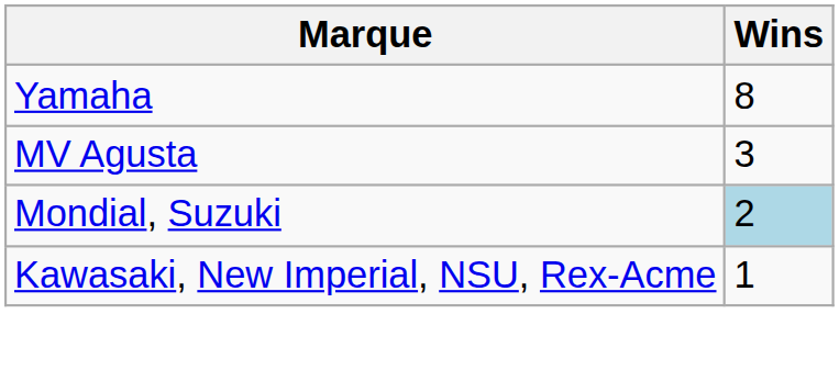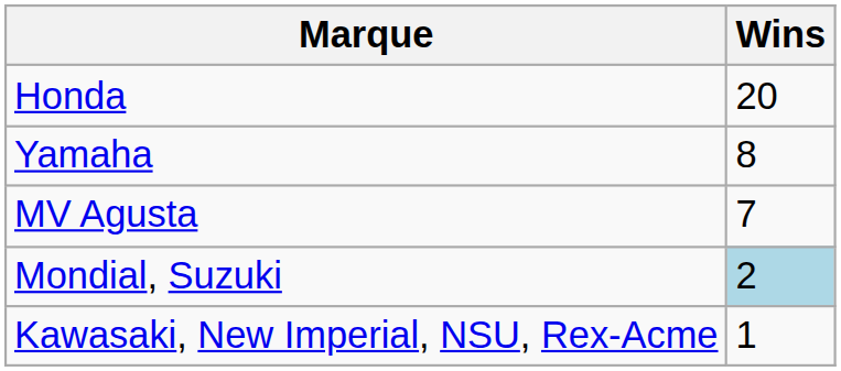 <table class="wikitable">
 <tr>
 <th>Marque</th>
 <th>Wins</th>
+</tr>
+<tr>
+<td><a href='#'>Honda</a></td>
+<td>20</td>
 </tr>
 <tr>
 <td><a href='#'>Yamaha</a></td>
 <td>8</td>
 </tr>
 <tr>
 <td><a href='#'>MV Agusta</a></td>
-<td>3</td>
+<td>7</td>
 </tr>
 <tr>
 <td><a href='#'>Mondial</a>, <a href='#'>Suzuki</a></td>
 <td style="background: lightblue;">2</td>
 </tr>
 <tr>
 <td><a href='#'>Kawasaki</a>, <a href='#'>New Imperial</a>, <a href='#'>NSU</a>, <a href='#'>Rex-Acme</a></td>
 <td>1</td>
 </tr>
 </table>
